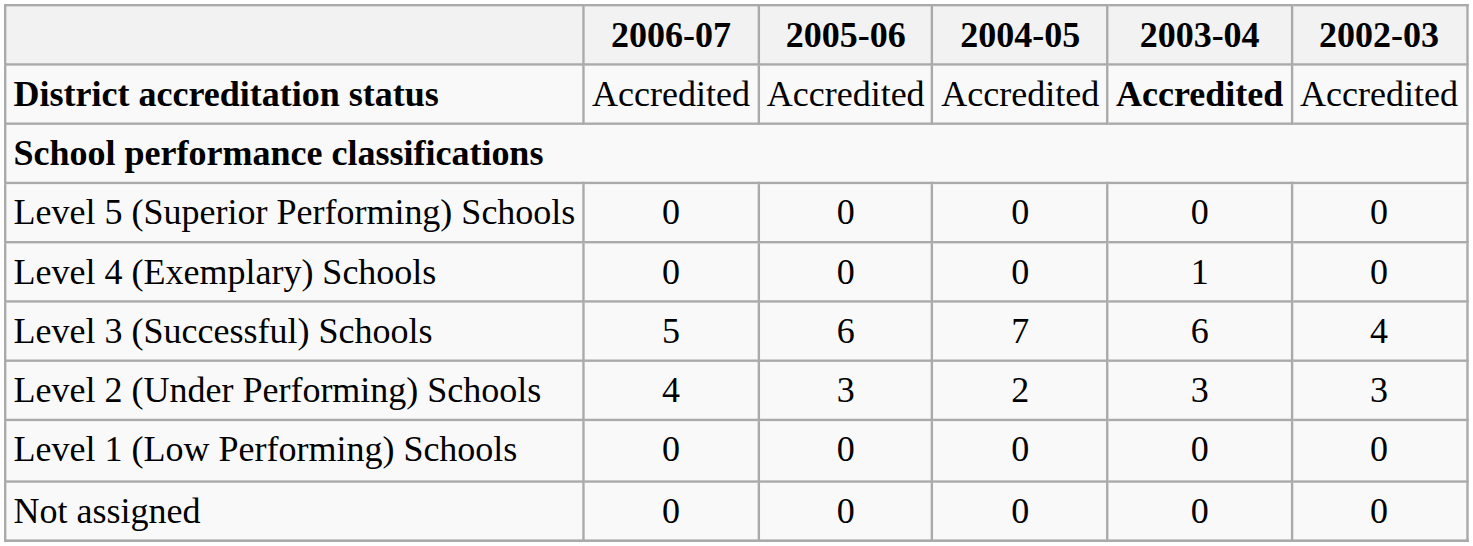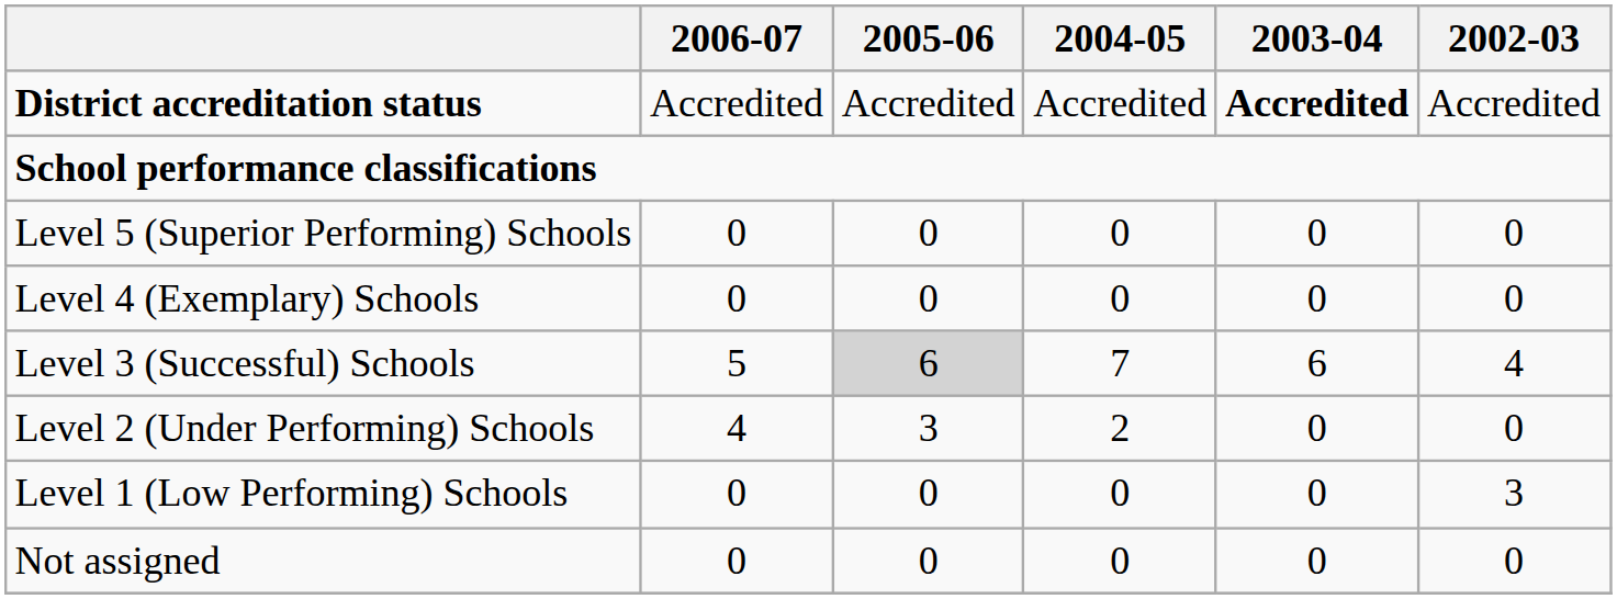 <table class="wikitable" style="font-size: 95%;">
 <tr>
 <th></th>
 <th>2006-07</th>
 <th>2005-06</th>
 <th>2004-05</th>
 <th>2003-04</th>
 <th>2002-03</th>
 </tr>
 <tr>
 <td align="left"><strong>District accreditation status</strong></td>
 <td align="center">Accredited</td>
 <td align="center">Accredited</td>
 <td align="center">Accredited</td>
 <td align="center"><strong>Accredited</strong></td>
 <td align="center">Accredited</td>
 </tr>
 <tr>
 <td align="left" colspan="6"><strong>School performance classifications</strong></td>
 </tr>
 <tr>
 <td align="left">Level 5 (Superior Performing) Schools</td>
 <td align="center">0</td>
 <td align="center">0</td>
 <td align="center">0</td>
 <td align="center">0</td>
 <td align="center">0</td>
 </tr>
 <tr>
 <td align="left">Level 4 (Exemplary) Schools</td>
 <td align="center">0</td>
 <td align="center">0</td>
 <td align="center">0</td>
-<td align="center">1</td>
+<td align="center">0</td>
 <td align="center">0</td>
 </tr>
 <tr>
 <td align="left">Level 3 (Successful) Schools</td>
 <td align="center">5</td>
-<td align="center">6</td>
+<td align="center" style="background: lightgrey;">6</td>
 <td align="center">7</td>
 <td align="center">6</td>
 <td align="center">4</td>
 </tr>
 <tr>
 <td align="left">Level 2 (Under Performing) Schools</td>
 <td align="center">4</td>
 <td align="center">3</td>
 <td align="center">2</td>
-<td align="center">3</td>
-<td align="center">3</td>
+<td align="center">0</td>
+<td align="center">0</td>
 </tr>
 <tr>
 <td align="left">Level 1 (Low Performing) Schools</td>
 <td align="center">0</td>
 <td align="center">0</td>
 <td align="center">0</td>
 <td align="center">0</td>
-<td align="center">0</td>
+<td align="center">3</td>
 </tr>
 <tr>
 <td align="left">Not assigned</td>
 <td align="center">0</td>
 <td align="center">0</td>
 <td align="center">0</td>
 <td align="center">0</td>
 <td align="center">0</td>
 </tr>
 <tr>
 </tr>
 </table>
